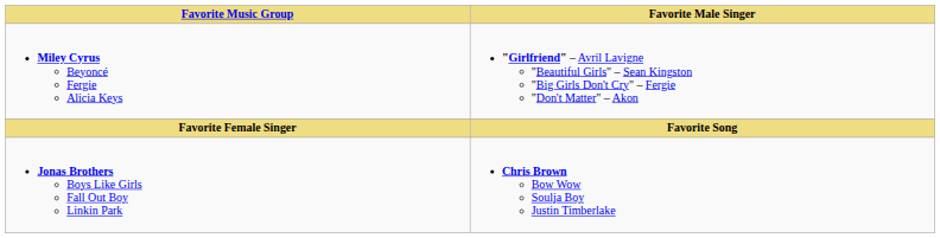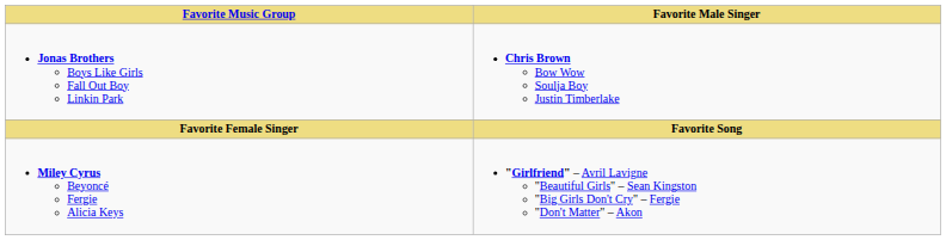 <table class="wikitable" style="width:100%;">
 <tr>
 <th style="background:#EEDD82; width:50%"><a href='#'>Favorite Music Group</a></th>
 <th style="background:#EEDD82; width:50%">Favorite Male Singer</th>
 </tr>
 <tr>
-<td valign="top"><br><ul><li><strong><a href='#'>Miley Cyrus</a></strong><ul><li><a href='#'>Beyoncé</a></li><li><a href='#'>Fergie</a></li><li><a href='#'>Alicia Keys</a></li></ul></li></ul></td>
-<td valign="top"><br><ul><li><strong>"<a href='#'>Girlfriend</a>"</strong> – <a href='#'>Avril Lavigne</a><ul><li>"<a href='#'>Beautiful Girls</a>" – <a href='#'>Sean Kingston</a></li><li>"<a href='#'>Big Girls Don't Cry</a>" – <a href='#'>Fergie</a></li><li>"<a href='#'>Don't Matter</a>" – <a href='#'>Akon</a></li></ul></li></ul></td>
+<td valign="top"><br><ul><li><strong><a href='#'>Jonas Brothers</a></strong><ul><li><a href='#'>Boys Like Girls</a></li><li><a href='#'>Fall Out Boy</a></li><li><a href='#'>Linkin Park</a></li></ul></li></ul></td>
+<td valign="top"><br><ul><li><strong><a href='#'>Chris Brown</a></strong><ul><li><a href='#'>Bow Wow</a></li><li><a href='#'>Soulja Boy</a></li><li><a href='#'>Justin Timberlake</a></li></ul></li></ul></td>
 </tr>
 <tr>
 <th style="background:#EEDD82; width:50%">Favorite Female Singer</th>
 <th style="background:#EEDD82; width:50%">Favorite Song</th>
 </tr>
 <tr>
-<td valign="top"><br><ul><li><strong><a href='#'>Jonas Brothers</a></strong><ul><li><a href='#'>Boys Like Girls</a></li><li><a href='#'>Fall Out Boy</a></li><li><a href='#'>Linkin Park</a></li></ul></li></ul></td>
-<td valign="top"><br><ul><li><strong><a href='#'>Chris Brown</a></strong><ul><li><a href='#'>Bow Wow</a></li><li><a href='#'>Soulja Boy</a></li><li><a href='#'>Justin Timberlake</a></li></ul></li></ul></td>
+<td valign="top"><br><ul><li><strong><a href='#'>Miley Cyrus</a></strong><ul><li><a href='#'>Beyoncé</a></li><li><a href='#'>Fergie</a></li><li><a href='#'>Alicia Keys</a></li></ul></li></ul></td>
+<td valign="top"><br><ul><li><strong>"<a href='#'>Girlfriend</a>"</strong> – <a href='#'>Avril Lavigne</a><ul><li>"<a href='#'>Beautiful Girls</a>" – <a href='#'>Sean Kingston</a></li><li>"<a href='#'>Big Girls Don't Cry</a>" – <a href='#'>Fergie</a></li><li>"<a href='#'>Don't Matter</a>" – <a href='#'>Akon</a></li></ul></li></ul></td>
 </tr>
 </table>
